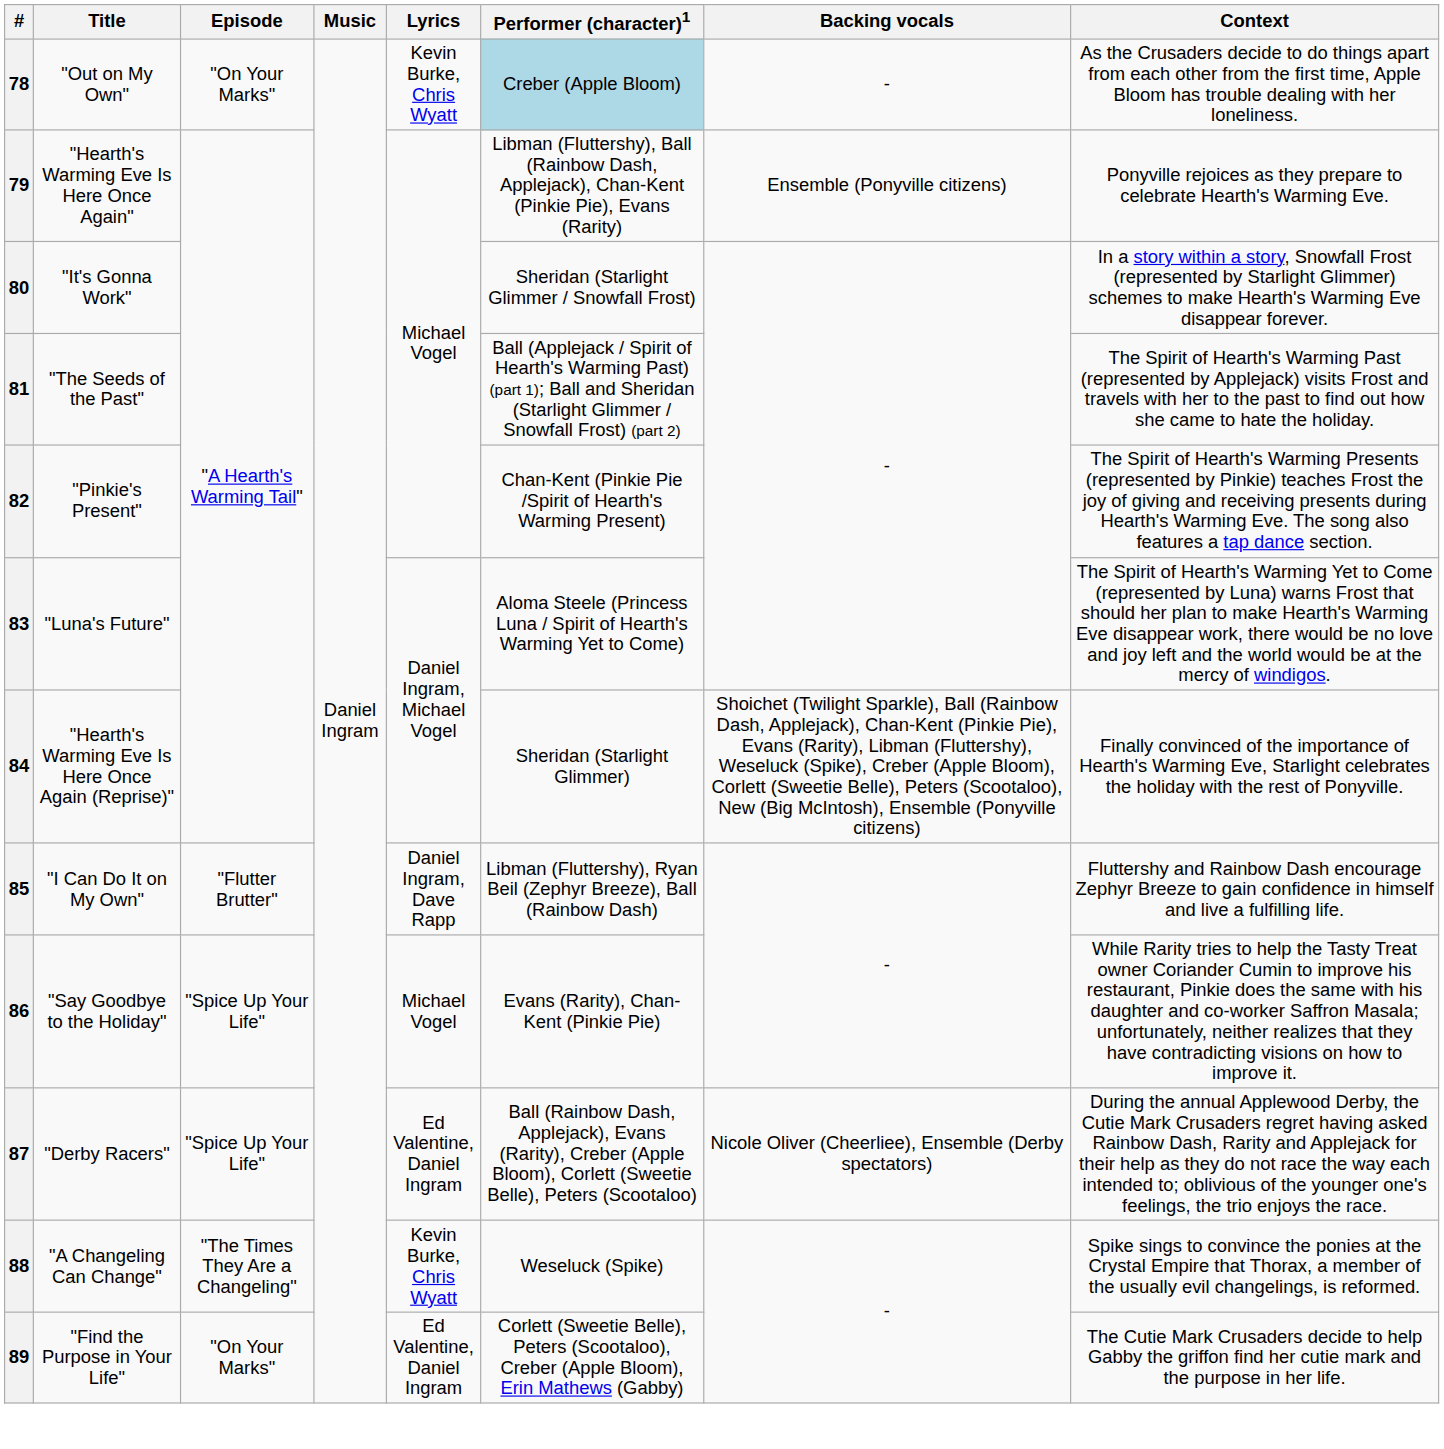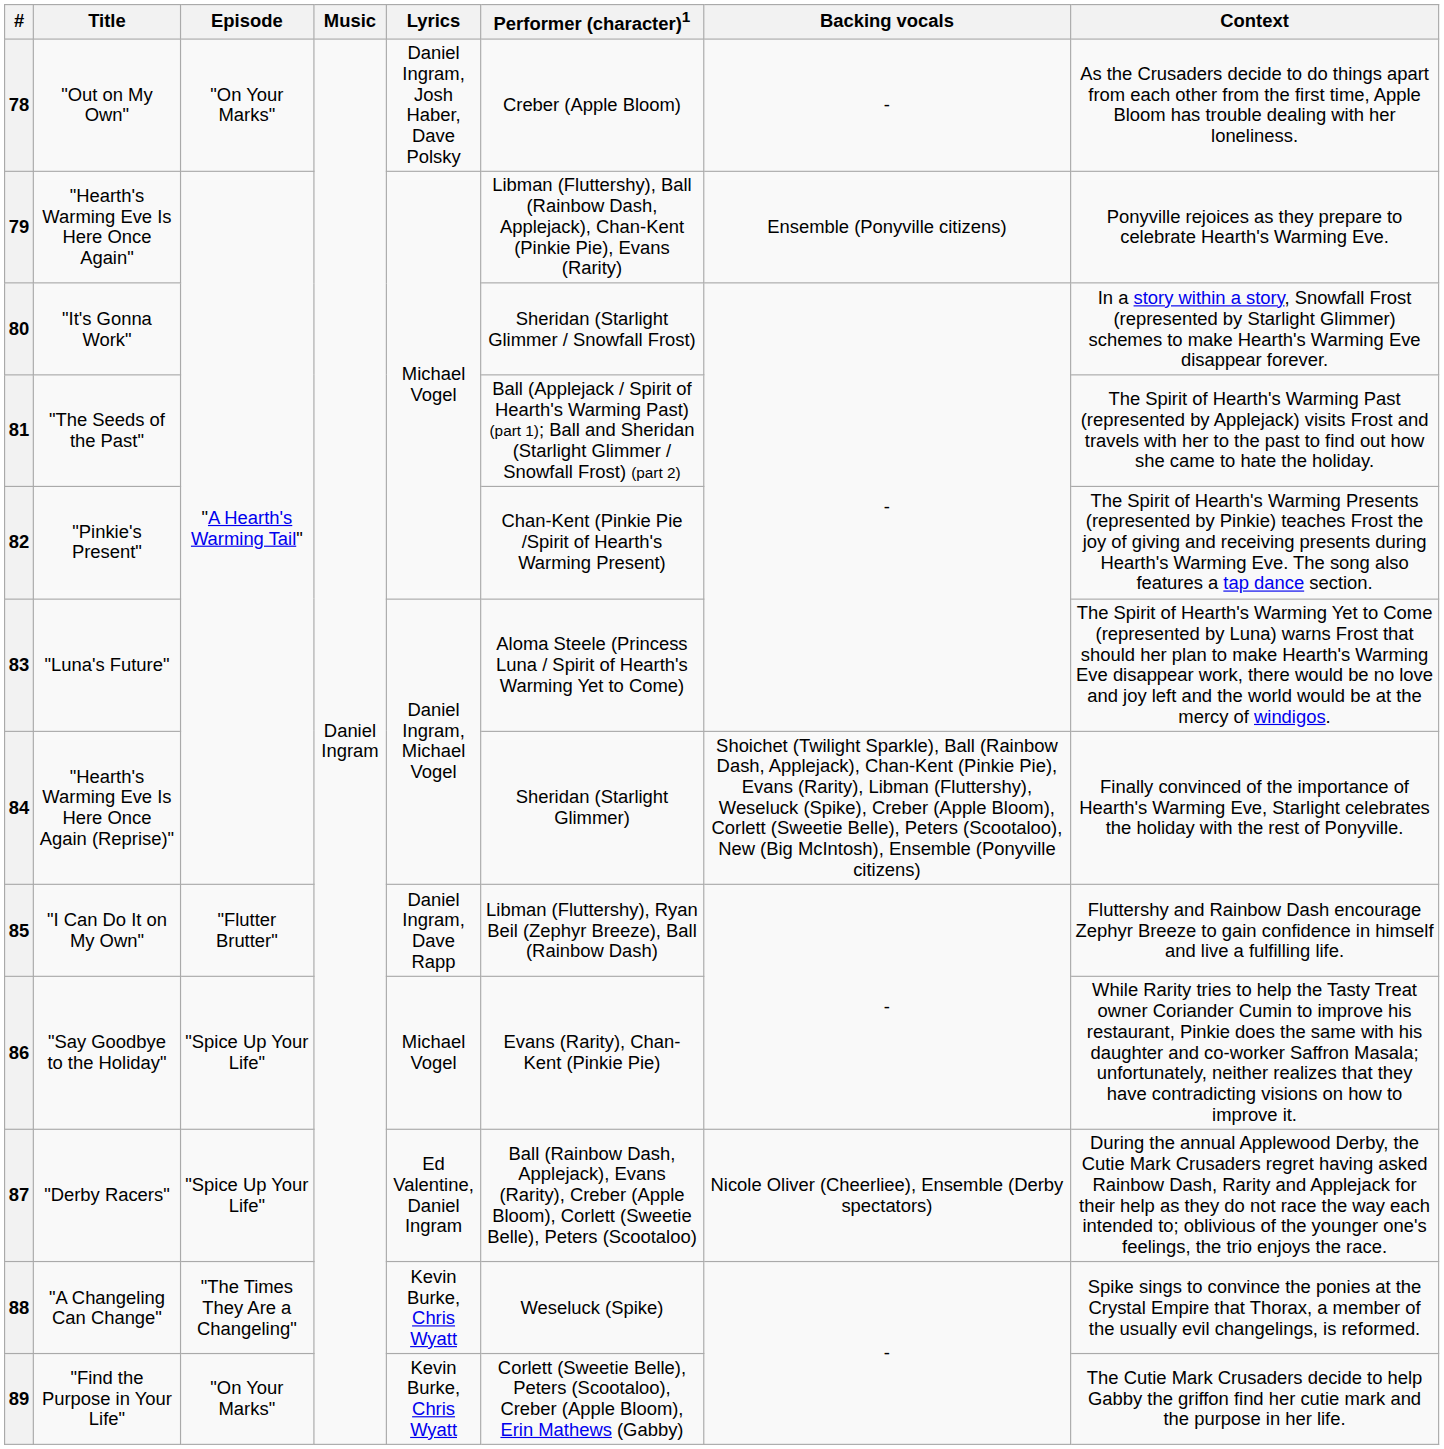 <table class="wikitable sortable" style="text-align: center">
 <tr>
 <th>#</th>
 <th><strong>Title</strong></th>
 <th><strong>Episode</strong></th>
 <th>Music</th>
 <th>Lyrics</th>
 <th><strong>Performer (character)</strong><sup>1</sup></th>
 <th><strong>Backing vocals</strong></th>
 <th>Context</th>
 </tr>
 <tr>
 <th>78</th>
 <td>"Out on My Own"</td>
 <td>"On Your Marks"</td>
 <td rowspan=12>Daniel Ingram</td>
-<td>Kevin Burke,<br><a href='#'>Chris Wyatt</a></td>
-<td style="background: lightblue;">Creber (Apple Bloom)</td>
+<td>Daniel Ingram,<br>Josh Haber,<br>Dave Polsky</td>
+<td>Creber (Apple Bloom)</td>
 <td>-</td>
 <td>As the Crusaders decide to do things apart from each other from the first time, Apple Bloom has trouble dealing with her loneliness.</td>
 </tr>
 <tr>
 <th>79</th>
 <td>"Hearth's Warming Eve Is Here Once Again"</td>
 <td rowspan=6>"<a href='#'>A Hearth's Warming Tail</a>"</td>
 <td rowspan=4>Michael Vogel</td>
 <td>Libman (Fluttershy), Ball (Rainbow Dash, Applejack), Chan-Kent (Pinkie Pie), Evans (Rarity)</td>
 <td>Ensemble (Ponyville citizens)</td>
 <td>Ponyville rejoices as they prepare to celebrate Hearth's Warming Eve.</td>
 </tr>
 <tr>
 <th>80</th>
 <td>"It's Gonna Work"</td>
 <td>Sheridan (Starlight Glimmer / Snowfall Frost)</td>
 <td rowspan=4>-</td>
 <td>In a <a href='#'>story within a story</a>, Snowfall Frost (represented by Starlight Glimmer) schemes to make Hearth's Warming Eve disappear forever.</td>
 </tr>
 <tr>
 <th>81</th>
 <td>"The Seeds of the Past"</td>
 <td>Ball (Applejack / Spirit of Hearth's Warming Past) <small>(part 1)</small>; Ball and Sheridan (Starlight Glimmer / Snowfall Frost) <small>(part 2)</small></td>
 <td>The Spirit of Hearth's Warming Past (represented by Applejack) visits Frost and travels with her to the past to find out how she came to hate the holiday.</td>
 </tr>
 <tr>
 <th>82</th>
 <td>"Pinkie's Present"</td>
 <td>Chan-Kent (Pinkie Pie /Spirit of Hearth's Warming Present)</td>
 <td>The Spirit of Hearth's Warming Presents (represented by Pinkie) teaches Frost the joy of giving and receiving presents during Hearth's Warming Eve. The song also features a <a href='#'>tap dance</a> section.</td>
 </tr>
 <tr>
 <th>83</th>
 <td>"Luna's Future"</td>
 <td rowspan=2>Daniel Ingram,<br>Michael Vogel</td>
 <td>Aloma Steele (Princess Luna / Spirit of Hearth's Warming Yet to Come)</td>
 <td>The Spirit of Hearth's Warming Yet to Come (represented by Luna) warns Frost that should her plan to make Hearth's Warming Eve disappear work, there would be no love and joy left and the world would be at the mercy of <a href='#'>windigos</a>.</td>
 </tr>
 <tr>
 <th>84</th>
 <td>"Hearth's Warming Eve Is Here Once Again (Reprise)"</td>
 <td>Sheridan (Starlight Glimmer)</td>
 <td>Shoichet (Twilight Sparkle), Ball (Rainbow Dash, Applejack), Chan-Kent (Pinkie Pie), Evans (Rarity), Libman (Fluttershy), Weseluck (Spike), Creber (Apple Bloom), Corlett (Sweetie Belle), Peters (Scootaloo), New (Big McIntosh), Ensemble (Ponyville citizens)</td>
 <td>Finally convinced of the importance of Hearth's Warming Eve, Starlight celebrates the holiday with the rest of Ponyville.</td>
 </tr>
 <tr>
 <th>85</th>
 <td>"I Can Do It on My Own"</td>
 <td>"Flutter Brutter"</td>
 <td>Daniel Ingram,<br>Dave Rapp</td>
 <td>Libman (Fluttershy), Ryan Beil (Zephyr Breeze), Ball (Rainbow Dash)</td>
 <td rowspan=2>-</td>
 <td>Fluttershy and Rainbow Dash encourage Zephyr Breeze to gain confidence in himself and live a fulfilling life.</td>
 </tr>
 <tr>
 <th>86</th>
 <td>"Say Goodbye to the Holiday"</td>
 <td>"Spice Up Your Life"</td>
 <td>Michael Vogel</td>
 <td>Evans (Rarity), Chan-Kent (Pinkie Pie)</td>
 <td>While Rarity tries to help the Tasty Treat owner Coriander Cumin to improve his restaurant, Pinkie does the same with his daughter and co-worker Saffron Masala; unfortunately, neither realizes that they have contradicting visions on how to improve it.</td>
 </tr>
 <tr>
 <th>87</th>
 <td>"Derby Racers"</td>
 <td>"Spice Up Your Life"</td>
 <td>Ed Valentine,<br>Daniel Ingram</td>
 <td>Ball (Rainbow Dash, Applejack), Evans (Rarity), Creber (Apple Bloom), Corlett (Sweetie Belle), Peters (Scootaloo)</td>
 <td>Nicole Oliver (Cheerliee), Ensemble (Derby spectators)</td>
 <td>During the annual Applewood Derby, the Cutie Mark Crusaders regret having asked Rainbow Dash, Rarity and Applejack for their help as they do not race the way each intended to; oblivious of the younger one's feelings, the trio enjoys the race.</td>
 </tr>
 <tr>
 <th>88</th>
 <td>"A Changeling Can Change"</td>
 <td>"The Times They Are a Changeling"</td>
 <td>Kevin Burke,<br><a href='#'>Chris Wyatt</a></td>
 <td>Weseluck (Spike)</td>
 <td rowspan=2>-</td>
 <td>Spike sings to convince the ponies at the Crystal Empire that Thorax, a member of the usually evil changelings, is reformed.</td>
 </tr>
 <tr>
 <th>89</th>
 <td>"Find the Purpose in Your Life"</td>
 <td>"On Your Marks"</td>
-<td>Ed Valentine,<br>Daniel Ingram</td>
+<td>Kevin Burke,<br><a href='#'>Chris Wyatt</a></td>
 <td>Corlett (Sweetie Belle), Peters (Scootaloo), Creber (Apple Bloom), <a href='#'>Erin Mathews</a> (Gabby)</td>
 <td>The Cutie Mark Crusaders decide to help Gabby the griffon find her cutie mark and the purpose in her life.</td>
 </tr>
 </table>
